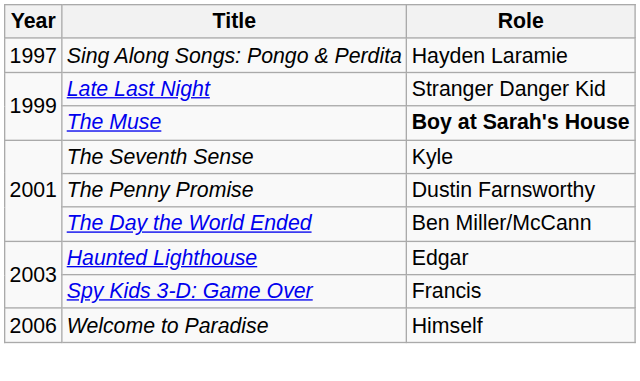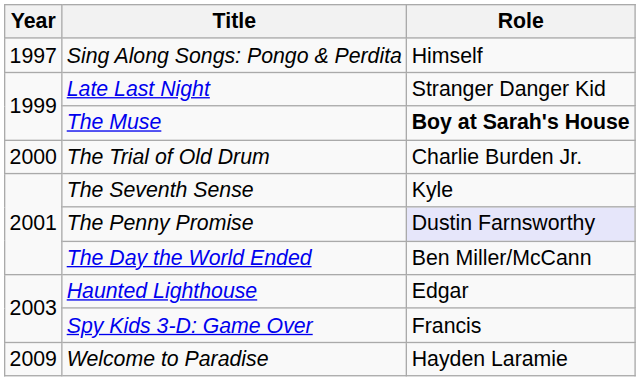 <table class="wikitable collapsible">
 <tr>
 <th>Year</th>
 <th>Title</th>
 <th>Role</th>
 </tr>
 <tr>
 <td>1997</td>
 <td><em>Sing Along Songs: Pongo & Perdita</em></td>
-<td>Hayden Laramie</td>
+<td>Himself</td>
 </tr>
 <tr>
 <td rowspan="2">1999</td>
 <td><em><a href='#'>Late Last Night</a></em></td>
 <td>Stranger Danger Kid</td>
 </tr>
 <tr>
 <td><em><a href='#'>The Muse</a></em></td>
 <td><strong>Boy at Sarah's House</strong></td>
 </tr>
 <tr>
+<td>2000</td>
+<td><em>The Trial of Old Drum</em></td>
+<td>Charlie Burden Jr.</td>
+</tr>
+<tr>
 <td rowspan="3">2001</td>
 <td><em>The Seventh Sense</em></td>
 <td>Kyle</td>
 </tr>
 <tr>
 <td><em>The Penny Promise</em></td>
-<td>Dustin Farnsworthy</td>
+<td style="background: lavender;">Dustin Farnsworthy</td>
 </tr>
 <tr>
 <td><em><a href='#'>The Day the World Ended</a></em></td>
 <td>Ben Miller/McCann</td>
 </tr>
 <tr>
 <td rowspan="2">2003</td>
 <td><em><a href='#'>Haunted Lighthouse</a></em></td>
 <td>Edgar</td>
 </tr>
 <tr>
 <td><em><a href='#'>Spy Kids 3-D: Game Over</a></em></td>
 <td>Francis</td>
 </tr>
 <tr>
-<td>2006</td>
+<td>2009</td>
 <td><em>Welcome to Paradise</em></td>
-<td>Himself</td>
+<td>Hayden Laramie</td>
 </tr>
 </table>
